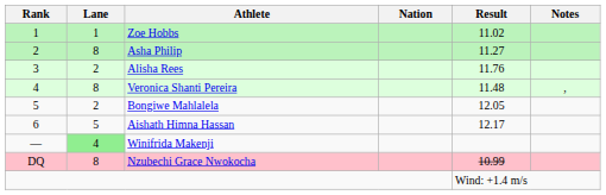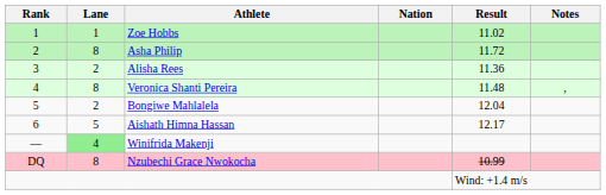 <table class="wikitable sortable" style="text-align:center;width: 65%;">
 <tr>
 <th>Rank</th>
 <th>Lane</th>
 <th>Athlete</th>
 <th>Nation</th>
 <th>Result</th>
 <th>Notes</th>
 </tr>
 <tr bgcolor=#bbf3bb>
 <td>1</td>
 <td>1</td>
 <td align=left><a href='#'>Zoe Hobbs</a></td>
 <td align=left></td>
 <td>11.02</td>
 <td></td>
 </tr>
 <tr bgcolor=#bbf3bb>
 <td>2</td>
 <td>8</td>
 <td align=left><a href='#'>Asha Philip</a></td>
 <td align=left></td>
-<td>11.27</td>
+<td>11.72</td>
 <td></td>
 </tr>
 <tr bgcolor=ddffdd>
 <td>3</td>
 <td>2</td>
 <td align=left><a href='#'>Alisha Rees</a></td>
 <td align=left></td>
-<td>11.76</td>
+<td>11.36</td>
 <td></td>
 </tr>
 <tr bgcolor=ddffdd>
 <td>4</td>
 <td>8</td>
 <td align=left><a href='#'>Veronica Shanti Pereira</a></td>
 <td align=left></td>
 <td>11.48</td>
 <td>, </td>
 </tr>
 <tr>
 <td>5</td>
 <td>2</td>
 <td align=left><a href='#'>Bongiwe Mahlalela</a></td>
 <td align=left></td>
-<td>12.05</td>
+<td>12.04</td>
 <td></td>
 </tr>
 <tr>
 <td>6</td>
 <td>5</td>
 <td align=left><a href='#'>Aishath Himna Hassan</a></td>
 <td align=left></td>
 <td>12.17</td>
 <td></td>
 </tr>
 <tr>
 <td>―</td>
 <td style="background: lightgreen;">4</td>
 <td align=left><a href='#'>Winifrida Makenji</a></td>
 <td align=left></td>
 <td></td>
 <td></td>
 </tr>
 <tr bgcolor=pink>
 <td>DQ</td>
 <td>8</td>
 <td align=left><a href='#'>Nzubechi Grace Nwokocha</a></td>
 <td align=left></td>
 <td><s>10.99</s></td>
 <td></td>
 </tr>
 <tr class="sortbottom">
 <td colspan="4"></td>
 <td colspan="2" style="text-align:left;">Wind: +1.4 m/s</td>
 </tr>
 </table>
